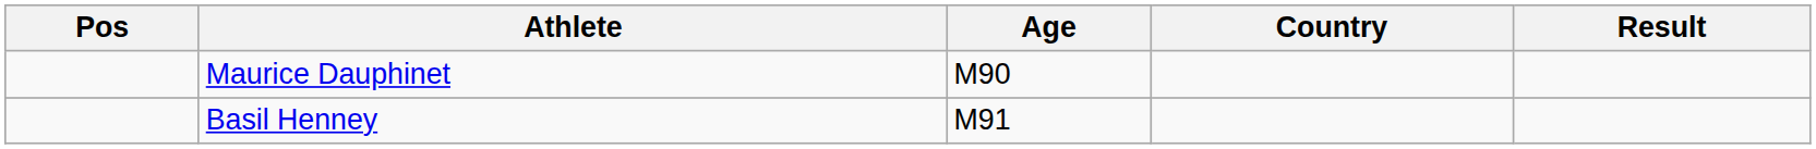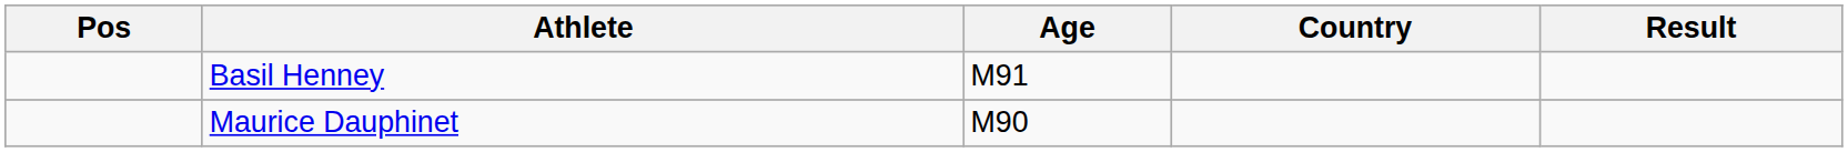 <table class="wikitable"  style="text-align:center; width:50%;">
 <tr>
 <th>Pos</th>
 <th>Athlete</th>
 <th>Age</th>
 <th>Country</th>
 <th>Result</th>
 </tr>
 <tr>
 <td align=center></td>
+<td align=left><a href='#'>Basil Henney</a></td>
+<td align=left>M91</td>
+<td align=left></td>
+<td></td>
+</tr>
+<tr>
+<td align=center></td>
 <td align=left><a href='#'>Maurice Dauphinet</a></td>
 <td align=left>M90</td>
 <td align=left></td>
 <td></td>
 </tr>
-<tr>
-<td align=center></td>
-<td align=left><a href='#'>Basil Henney</a></td>
-<td align=left>M91</td>
-<td align=left></td>
-<td></td>
-</tr>
 </table>
